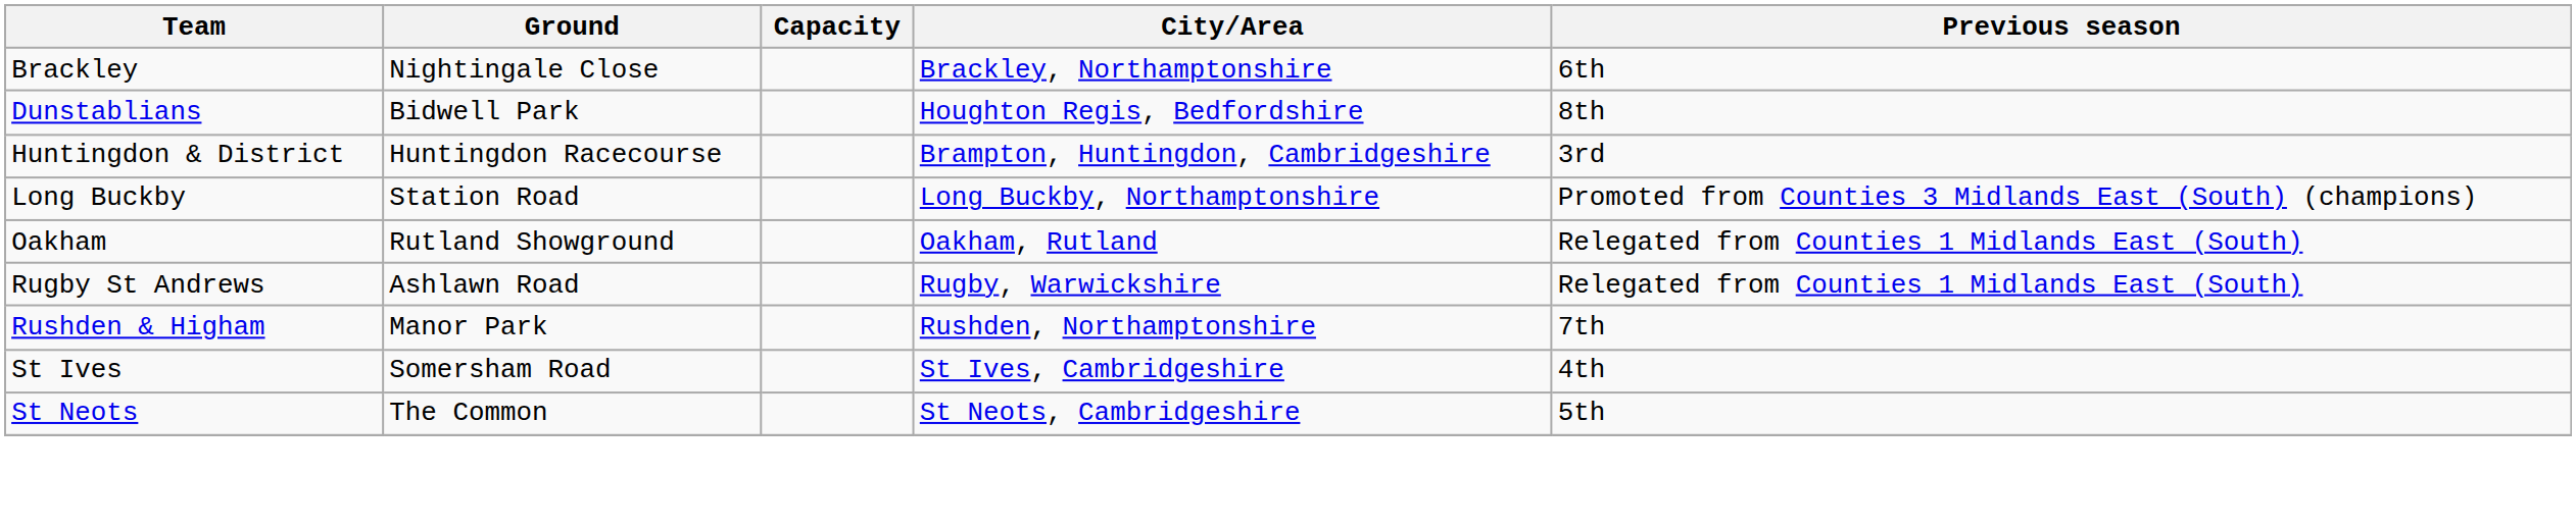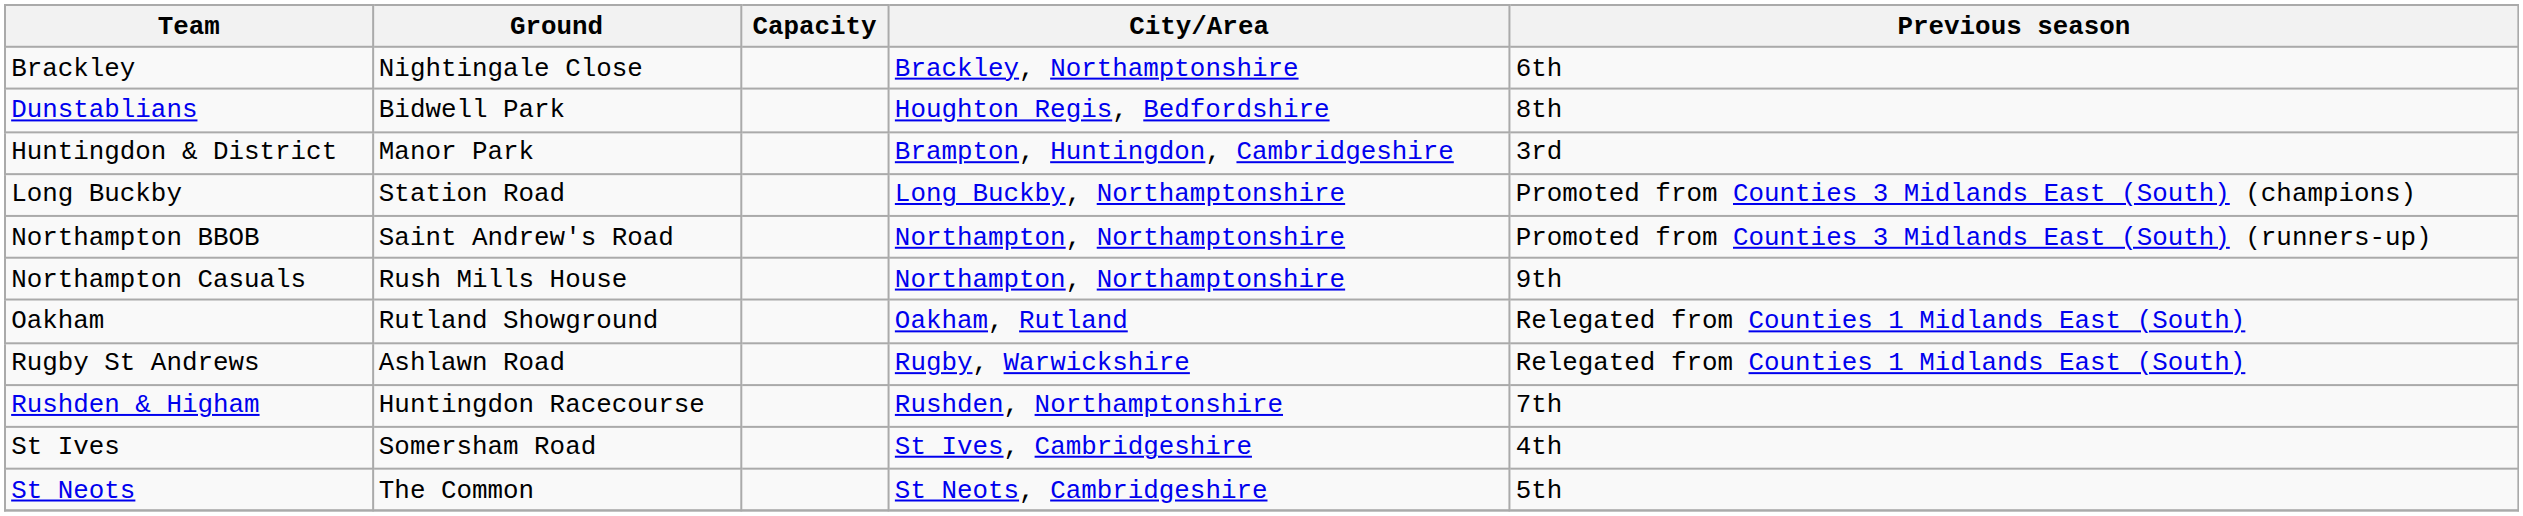 <table class="wikitable sortable" width=100%>
 <tr>
 <th>Team</th>
 <th>Ground</th>
 <th>Capacity</th>
 <th>City/Area</th>
 <th>Previous season</th>
 </tr>
 <tr>
 <td>Brackley</td>
 <td>Nightingale Close</td>
 <td></td>
 <td><a href='#'>Brackley</a>, <a href='#'>Northamptonshire</a></td>
 <td>6th</td>
 </tr>
 <tr>
 <td><a href='#'>Dunstablians</a></td>
 <td>Bidwell Park</td>
 <td></td>
 <td><a href='#'>Houghton Regis</a>, <a href='#'>Bedfordshire</a></td>
 <td>8th</td>
 </tr>
 <tr>
 <td>Huntingdon & District</td>
-<td>Huntingdon Racecourse</td>
+<td>Manor Park</td>
 <td></td>
 <td><a href='#'>Brampton</a>, <a href='#'>Huntingdon</a>, <a href='#'>Cambridgeshire</a></td>
 <td>3rd</td>
 </tr>
 <tr>
 <td>Long Buckby</td>
 <td>Station Road</td>
 <td></td>
 <td><a href='#'>Long Buckby</a>, <a href='#'>Northamptonshire</a></td>
 <td>Promoted from <a href='#'>Counties 3 Midlands East (South)</a> (champions)</td>
+</tr>
+<tr>
+<td>Northampton BBOB</td>
+<td>Saint Andrew's Road</td>
+<td></td>
+<td><a href='#'>Northampton</a>, <a href='#'>Northamptonshire</a></td>
+<td>Promoted from <a href='#'>Counties 3 Midlands East (South)</a> (runners-up)</td>
+</tr>
+<tr>
+<td>Northampton Casuals</td>
+<td>Rush Mills House</td>
+<td></td>
+<td><a href='#'>Northampton</a>, <a href='#'>Northamptonshire</a></td>
+<td>9th</td>
 </tr>
 <tr>
 <td>Oakham</td>
 <td>Rutland Showground</td>
 <td></td>
 <td><a href='#'>Oakham</a>, <a href='#'>Rutland</a></td>
 <td>Relegated from <a href='#'>Counties 1 Midlands East (South)</a></td>
 </tr>
 <tr>
 <td>Rugby St Andrews</td>
 <td>Ashlawn Road</td>
 <td></td>
 <td><a href='#'>Rugby</a>, <a href='#'>Warwickshire</a></td>
 <td>Relegated from <a href='#'>Counties 1 Midlands East (South)</a></td>
 </tr>
 <tr>
 <td><a href='#'>Rushden & Higham</a></td>
-<td>Manor Park</td>
+<td>Huntingdon Racecourse</td>
 <td></td>
 <td><a href='#'>Rushden</a>, <a href='#'>Northamptonshire</a></td>
 <td>7th</td>
 </tr>
 <tr>
 <td>St Ives</td>
 <td>Somersham Road</td>
 <td></td>
 <td><a href='#'>St Ives</a>, <a href='#'>Cambridgeshire</a></td>
 <td>4th</td>
 </tr>
 <tr>
 <td><a href='#'>St Neots</a></td>
 <td>The Common</td>
 <td></td>
 <td><a href='#'>St Neots</a>, <a href='#'>Cambridgeshire</a></td>
 <td>5th</td>
 </tr>
 <tr>
 </tr>
 </table>
